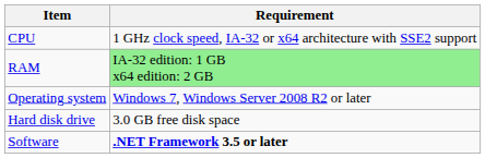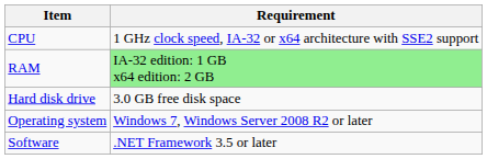 <table class="wikitable">
 <tr>
 <th>Item</th>
 <th>Requirement</th>
 </tr>
 <tr>
 <td><a href='#'>CPU</a></td>
 <td>1 GHz <a href='#'>clock speed</a>, <a href='#'>IA-32</a> or <a href='#'>x64</a> architecture with <a href='#'>SSE2</a> support</td>
 </tr>
 <tr>
 <td><a href='#'>RAM</a></td>
 <td style="background: lightgreen;">IA-32 edition: 1 GB<br>x64 edition: 2 GB</td>
 </tr>
 <tr>
+<td><a href='#'>Hard disk drive</a></td>
+<td>3.0 GB free disk space</td>
+</tr>
+<tr>
 <td><a href='#'>Operating system</a></td>
 <td><a href='#'>Windows 7</a>, <a href='#'>Windows Server 2008 R2</a> or later</td>
 </tr>
 <tr>
-<td><a href='#'>Hard disk drive</a></td>
-<td>3.0 GB free disk space</td>
-</tr>
-<tr>
 <td><a href='#'>Software</a></td>
-<td><strong><a href='#'>.NET Framework</a> 3.5 or later</strong></td>
+<td><a href='#'>.NET Framework</a> 3.5 or later</td>
 </tr>
 </table>
